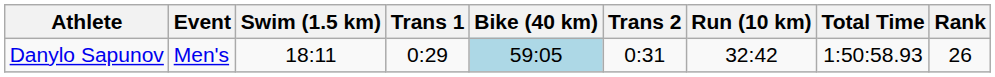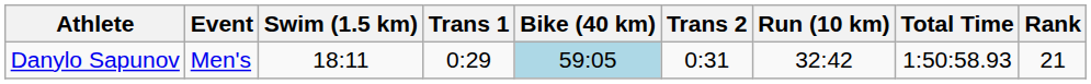 <table class="wikitable" style="font-size:90%">
 <tr>
 <th>Athlete</th>
 <th>Event</th>
 <th>Swim (1.5 km)</th>
 <th>Trans 1</th>
 <th>Bike (40 km)</th>
 <th>Trans 2</th>
 <th>Run (10 km)</th>
 <th>Total Time</th>
 <th>Rank</th>
 </tr>
 <tr align=center>
 <td align=left><a href='#'>Danylo Sapunov</a></td>
 <td align=left><a href='#'>Men's</a></td>
 <td>18:11</td>
 <td>0:29</td>
 <td style="background: lightblue;">59:05</td>
 <td>0:31</td>
 <td>32:42</td>
 <td>1:50:58.93</td>
-<td>26</td>
+<td>21</td>
 </tr>
 </table>
